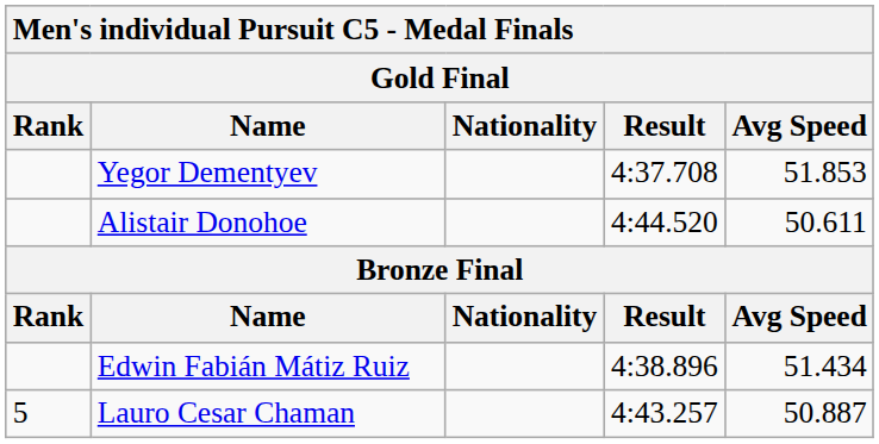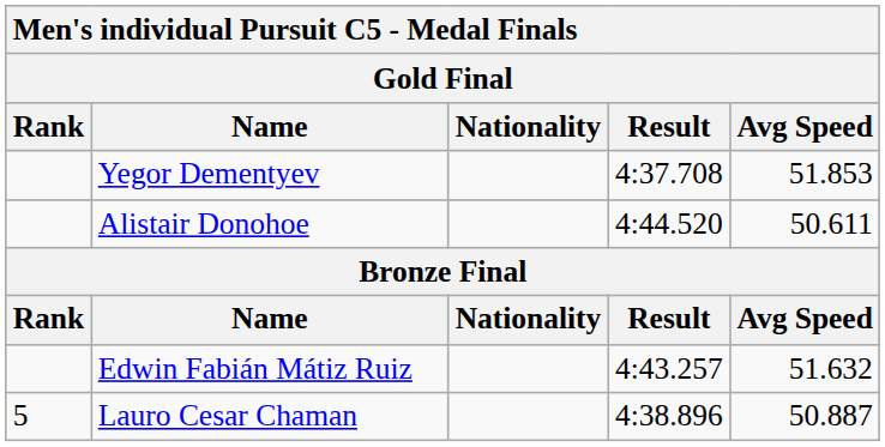 <table class="wikitable sortable" style="text-align:left">
 <tr>
 <th colspan="5" style="text-align:left"><strong> Men's individual Pursuit C5</strong> - <strong>Medal Finals</strong></th>
 </tr>
 <tr>
 <th colspan="5">Gold Final</th>
 </tr>
 <tr>
 <th width=20>Rank</th>
 <th width=180>Name</th>
 <th>Nationality</th>
 <th>Result</th>
 <th>Avg Speed</th>
 </tr>
 <tr>
 <td></td>
 <td><a href='#'>Yegor Dementyev</a></td>
 <td></td>
 <td>4:37.708</td>
 <td align=right>51.853</td>
 </tr>
 <tr>
 <td></td>
 <td><a href='#'>Alistair Donohoe</a></td>
 <td></td>
 <td>4:44.520</td>
 <td align=right>50.611</td>
 </tr>
 <tr>
 <th colspan="5">Bronze Final</th>
 </tr>
 <tr>
 <th width=20>Rank</th>
 <th width=180>Name</th>
 <th>Nationality</th>
 <th>Result</th>
 <th>Avg Speed</th>
 </tr>
 <tr>
 <td></td>
 <td><a href='#'>Edwin Fabián Mátiz Ruiz</a></td>
 <td></td>
-<td>4:38.896</td>
-<td align=right>51.434</td>
+<td>4:43.257</td>
+<td align=right>51.632</td>
 </tr>
 <tr>
 <td>5</td>
 <td><a href='#'>Lauro Cesar Chaman</a></td>
 <td></td>
-<td>4:43.257</td>
+<td>4:38.896</td>
 <td align=right>50.887</td>
 </tr>
 </table>
